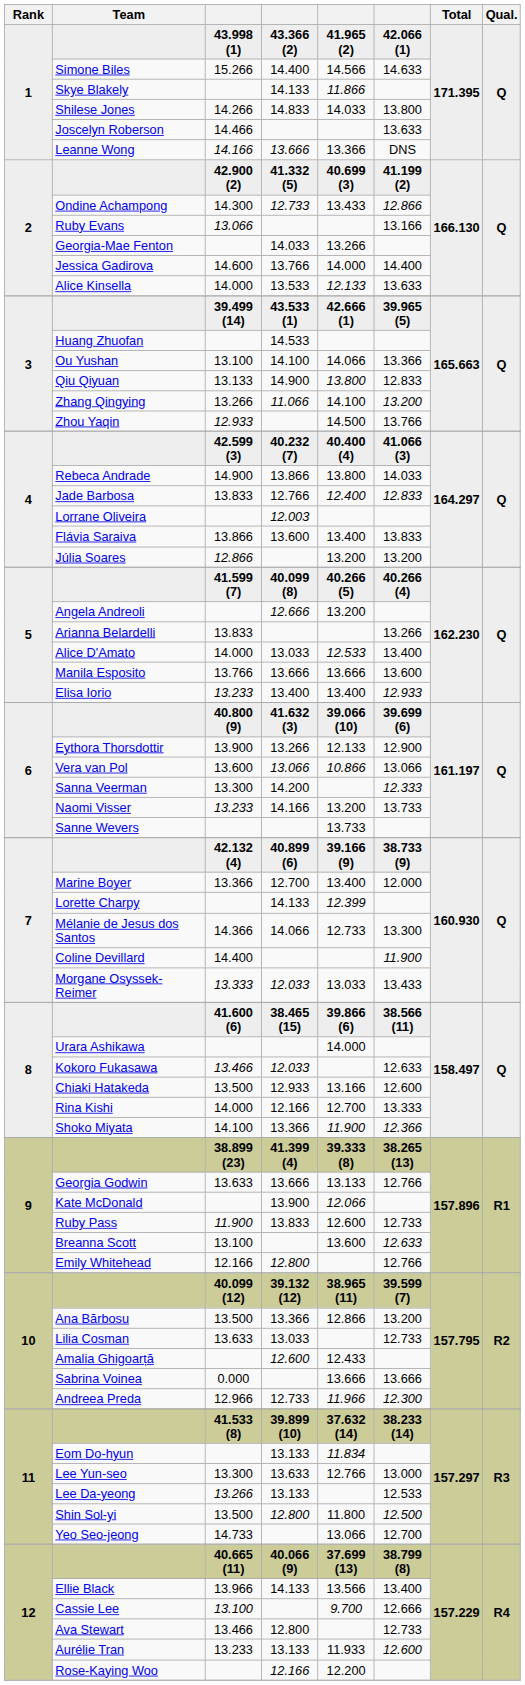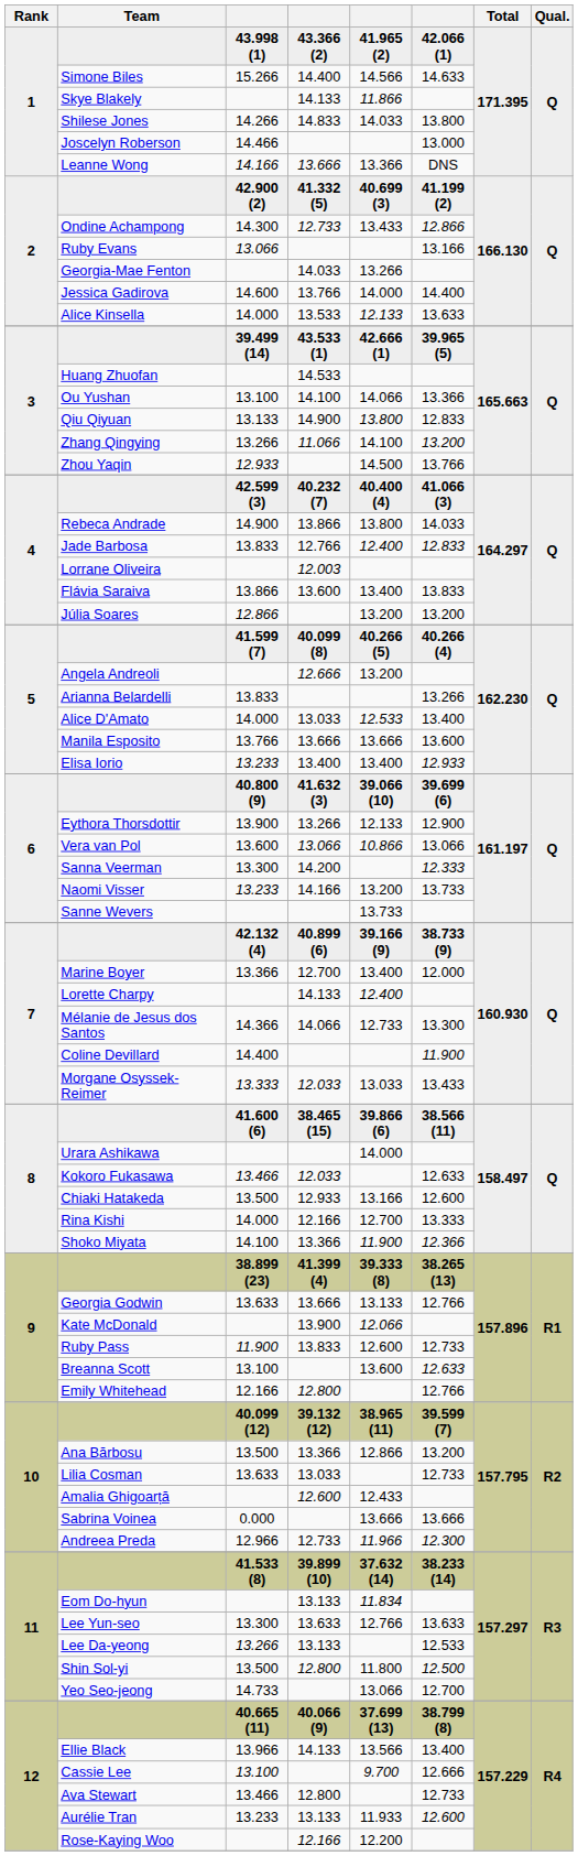 <table class="wikitable sortable" style="text-align:center; font-size:95%">
 <tr>
 <th scope="col" style="width:50px;">Rank</th>
 <th scope="col" style="width:175px;">Team</th>
 <th scope="col" style="width:60px;"></th>
 <th scope="col" style="width:60px;"></th>
 <th scope="col" style="width:60px;"></th>
 <th scope="col" style="width:60px;"></th>
 <th>Total</th>
 <th>Qual.</th>
 </tr>
 <tr style="background:#eee;">
 <td rowspan="6"><strong>1</strong></td>
 <td style="text-align:left;"><strong></strong></td>
 <td><strong>43.998 (1)</strong></td>
 <td><strong>43.366 (2)</strong></td>
 <td><strong>41.965 (2)</strong></td>
 <td><strong>42.066 (1)</strong></td>
 <td rowspan="6"><strong>171.395</strong></td>
 <td rowspan="6"><strong>Q</strong></td>
 </tr>
 <tr>
 <td style="text-align:left;"><a href='#'>Simone Biles</a></td>
 <td>15.266</td>
 <td>14.400</td>
 <td>14.566</td>
 <td>14.633</td>
 </tr>
 <tr>
 <td style="text-align:left;"><a href='#'>Skye Blakely</a></td>
 <td></td>
 <td>14.133</td>
 <td><em>11.866</em></td>
 <td></td>
 </tr>
 <tr>
 <td style="text-align:left;"><a href='#'>Shilese Jones</a></td>
 <td>14.266</td>
 <td>14.833</td>
 <td>14.033</td>
 <td>13.800</td>
 </tr>
 <tr>
 <td style="text-align:left;"><a href='#'>Joscelyn Roberson</a></td>
 <td>14.466</td>
 <td></td>
 <td></td>
-<td>13.633</td>
+<td>13.000</td>
 </tr>
 <tr>
 <td style="text-align:left;"><a href='#'>Leanne Wong</a></td>
 <td><em>14.166</em></td>
 <td><em>13.666</em></td>
 <td>13.366</td>
 <td>DNS</td>
 </tr>
 <tr style="background:#eee;">
 <td rowspan="6"><strong>2</strong></td>
 <td style="text-align:left;"><strong></strong></td>
 <td><strong>42.900 (2)</strong></td>
 <td><strong>41.332 (5)</strong></td>
 <td><strong>40.699 (3)</strong></td>
 <td><strong>41.199 (2)</strong></td>
 <td rowspan="6"><strong>166.130</strong></td>
 <td rowspan="6"><strong>Q</strong></td>
 </tr>
 <tr>
 <td style="text-align:left;"><a href='#'>Ondine Achampong</a></td>
 <td>14.300</td>
 <td><em>12.733</em></td>
 <td>13.433</td>
 <td><em>12.866</em></td>
 </tr>
 <tr>
 <td style="text-align:left;"><a href='#'>Ruby Evans</a></td>
 <td><em>13.066</em></td>
 <td></td>
 <td></td>
 <td>13.166</td>
 </tr>
 <tr>
 <td style="text-align:left;"><a href='#'>Georgia-Mae Fenton</a></td>
 <td></td>
 <td>14.033</td>
 <td>13.266</td>
 <td></td>
 </tr>
 <tr>
 <td style="text-align:left;"><a href='#'>Jessica Gadirova</a></td>
 <td>14.600</td>
 <td>13.766</td>
 <td>14.000</td>
 <td>14.400</td>
 </tr>
 <tr>
 <td style="text-align:left;"><a href='#'>Alice Kinsella</a></td>
 <td>14.000</td>
 <td>13.533</td>
 <td><em>12.133</em></td>
 <td>13.633</td>
 </tr>
 <tr>
 </tr>
 <tr style="background:#eee;">
 <td rowspan="6"><strong>3</strong></td>
 <td style="text-align:left;"><strong></strong></td>
 <td><strong>39.499 (14)</strong></td>
 <td><strong>43.533 (1)</strong></td>
 <td><strong>42.666 (1)</strong></td>
 <td><strong>39.965 (5)</strong></td>
 <td rowspan="6"><strong>165.663</strong></td>
 <td rowspan="6"><strong>Q</strong></td>
 </tr>
 <tr>
 <td style="text-align:left;"><a href='#'>Huang Zhuofan</a></td>
 <td></td>
 <td>14.533</td>
 <td></td>
 <td></td>
 </tr>
 <tr>
 <td style="text-align:left;"><a href='#'>Ou Yushan</a></td>
 <td>13.100</td>
 <td>14.100</td>
 <td>14.066</td>
 <td>13.366</td>
 </tr>
 <tr>
 <td style="text-align:left;"><a href='#'>Qiu Qiyuan</a></td>
 <td>13.133</td>
 <td>14.900</td>
 <td><em>13.800</em></td>
 <td>12.833</td>
 </tr>
 <tr>
 <td style="text-align:left;"><a href='#'>Zhang Qingying</a></td>
 <td>13.266</td>
 <td><em>11.066</em></td>
 <td>14.100</td>
 <td><em>13.200</em></td>
 </tr>
 <tr>
 <td style="text-align:left;"><a href='#'>Zhou Yaqin</a></td>
 <td><em>12.933</em></td>
 <td></td>
 <td>14.500</td>
 <td>13.766</td>
 </tr>
 <tr>
 </tr>
 <tr style="background:#eee;">
 <td rowspan="6"><strong>4</strong></td>
 <td style="text-align:left;"><strong></strong></td>
 <td><strong>42.599 (3)</strong></td>
 <td><strong>40.232 (7)</strong></td>
 <td><strong>40.400 (4)</strong></td>
 <td><strong>41.066 (3)</strong></td>
 <td rowspan="6"><strong>164.297</strong></td>
 <td rowspan="6"><strong>Q</strong></td>
 </tr>
 <tr>
 <td style="text-align:left;"><a href='#'>Rebeca Andrade</a></td>
 <td>14.900</td>
 <td>13.866</td>
 <td>13.800</td>
 <td>14.033</td>
 </tr>
 <tr>
 <td style="text-align:left;"><a href='#'>Jade Barbosa</a></td>
 <td>13.833</td>
 <td>12.766</td>
 <td><em>12.400</em></td>
 <td><em>12.833</em></td>
 </tr>
 <tr>
 <td style="text-align:left;"><a href='#'>Lorrane Oliveira</a></td>
 <td></td>
 <td><em>12.003</em></td>
 <td></td>
 <td></td>
 </tr>
 <tr>
 <td style="text-align:left;"><a href='#'>Flávia Saraiva</a></td>
 <td>13.866</td>
 <td>13.600</td>
 <td>13.400</td>
 <td>13.833</td>
 </tr>
 <tr>
 <td style="text-align:left;"><a href='#'>Júlia Soares</a></td>
 <td><em>12.866</em></td>
 <td></td>
 <td>13.200</td>
 <td>13.200</td>
 </tr>
 <tr>
 </tr>
 <tr style="background:#eee;">
 <td rowspan="6"><strong>5</strong></td>
 <td style="text-align:left;"><strong></strong></td>
 <td><strong>41.599 (7)</strong></td>
 <td><strong>40.099 (8)</strong></td>
 <td><strong>40.266 (5)</strong></td>
 <td><strong>40.266 (4)</strong></td>
 <td rowspan="6"><strong>162.230</strong></td>
 <td rowspan="6"><strong>Q</strong></td>
 </tr>
 <tr>
 <td style="text-align:left;"><a href='#'>Angela Andreoli</a></td>
 <td></td>
 <td><em>12.666</em></td>
 <td>13.200</td>
 <td></td>
 </tr>
 <tr>
 <td style="text-align:left;"><a href='#'>Arianna Belardelli</a></td>
 <td>13.833</td>
 <td></td>
 <td></td>
 <td>13.266</td>
 </tr>
 <tr>
 <td style="text-align:left;"><a href='#'>Alice D'Amato</a></td>
 <td>14.000</td>
 <td>13.033</td>
 <td><em>12.533</em></td>
 <td>13.400</td>
 </tr>
 <tr>
 <td style="text-align:left;"><a href='#'>Manila Esposito</a></td>
 <td>13.766</td>
 <td>13.666</td>
 <td>13.666</td>
 <td>13.600</td>
 </tr>
 <tr>
 <td style="text-align:left;"><a href='#'>Elisa Iorio</a></td>
 <td><em>13.233</em></td>
 <td>13.400</td>
 <td>13.400</td>
 <td><em>12.933</em></td>
 </tr>
 <tr>
 </tr>
 <tr style="background:#eee;">
 <td rowspan="6"><strong>6</strong></td>
 <td style="text-align:left;"><strong></strong></td>
 <td><strong>40.800 (9)</strong></td>
 <td><strong>41.632 (3)</strong></td>
 <td><strong>39.066 (10)</strong></td>
 <td><strong>39.699 (6)</strong></td>
 <td rowspan="6"><strong>161.197</strong></td>
 <td rowspan="6"><strong>Q</strong></td>
 </tr>
 <tr>
 <td style="text-align:left;"><a href='#'>Eythora Thorsdottir</a></td>
 <td>13.900</td>
 <td>13.266</td>
 <td>12.133</td>
 <td>12.900</td>
 </tr>
 <tr>
 <td style="text-align:left;"><a href='#'>Vera van Pol</a></td>
 <td>13.600</td>
 <td><em>13.066</em></td>
 <td><em>10.866</em></td>
 <td>13.066</td>
 </tr>
 <tr>
 <td style="text-align:left;"><a href='#'>Sanna Veerman</a></td>
 <td>13.300</td>
 <td>14.200</td>
 <td></td>
 <td><em>12.333</em></td>
 </tr>
 <tr>
 <td style="text-align:left;"><a href='#'>Naomi Visser</a></td>
 <td><em>13.233</em></td>
 <td>14.166</td>
 <td>13.200</td>
 <td>13.733</td>
 </tr>
 <tr>
 <td style="text-align:left;"><a href='#'>Sanne Wevers</a></td>
 <td></td>
 <td></td>
 <td>13.733</td>
 <td></td>
 </tr>
 <tr>
 </tr>
 <tr style="background:#eee;">
 <td rowspan="6"><strong>7</strong></td>
 <td style="text-align:left;"><strong></strong></td>
 <td><strong>42.132 (4)</strong></td>
 <td><strong>40.899 (6)</strong></td>
 <td><strong>39.166 (9)</strong></td>
 <td><strong>38.733 (9)</strong></td>
 <td rowspan="6"><strong>160.930</strong></td>
 <td rowspan="6"><strong>Q</strong></td>
 </tr>
 <tr>
 <td style="text-align:left;"><a href='#'>Marine Boyer</a></td>
 <td>13.366</td>
 <td>12.700</td>
 <td>13.400</td>
 <td>12.000</td>
 </tr>
 <tr>
 <td style="text-align:left;"><a href='#'>Lorette Charpy</a></td>
 <td></td>
 <td>14.133</td>
-<td><em>12.399</em></td>
+<td><em>12.400</em></td>
 <td></td>
 </tr>
 <tr>
 <td style="text-align:left;"><a href='#'>Mélanie de Jesus dos Santos</a></td>
 <td>14.366</td>
 <td>14.066</td>
 <td>12.733</td>
 <td>13.300</td>
 </tr>
 <tr>
 <td style="text-align:left;"><a href='#'>Coline Devillard</a></td>
 <td>14.400</td>
 <td></td>
 <td></td>
 <td><em>11.900</em></td>
 </tr>
 <tr>
 <td style="text-align:left;"><a href='#'>Morgane Osyssek-Reimer</a></td>
 <td><em>13.333</em></td>
 <td><em>12.033</em></td>
 <td>13.033</td>
 <td>13.433</td>
 </tr>
 <tr>
 </tr>
 <tr style="background:#eee;">
 <td rowspan="6"><strong>8</strong></td>
 <td style="text-align:left;"><strong></strong></td>
 <td><strong>41.600 (6)</strong></td>
 <td><strong>38.465 (15)</strong></td>
 <td><strong>39.866 (6)</strong></td>
 <td><strong>38.566 (11)</strong></td>
 <td rowspan="6"><strong>158.497</strong></td>
 <td rowspan="6"><strong>Q</strong></td>
 </tr>
 <tr>
 <td style="text-align:left;"><a href='#'>Urara Ashikawa</a></td>
 <td></td>
 <td></td>
 <td>14.000</td>
 <td></td>
 </tr>
 <tr>
 <td style="text-align:left;"><a href='#'>Kokoro Fukasawa</a></td>
 <td><em>13.466</em></td>
 <td><em>12.033</em></td>
 <td></td>
 <td>12.633</td>
 </tr>
 <tr>
 <td style="text-align:left;"><a href='#'>Chiaki Hatakeda</a></td>
 <td>13.500</td>
 <td>12.933</td>
 <td>13.166</td>
 <td>12.600</td>
 </tr>
 <tr>
 <td style="text-align:left;"><a href='#'>Rina Kishi</a></td>
 <td>14.000</td>
 <td>12.166</td>
 <td>12.700</td>
 <td>13.333</td>
 </tr>
 <tr>
 <td style="text-align:left;"><a href='#'>Shoko Miyata</a></td>
 <td>14.100</td>
 <td>13.366</td>
 <td><em>11.900</em></td>
 <td><em>12.366</em></td>
 </tr>
 <tr>
 </tr>
 <tr style="background:#cccc99;">
 <td rowspan="6"><strong>9</strong></td>
 <td style="text-align:left;"><strong></strong></td>
 <td><strong>38.899 (23)</strong></td>
 <td><strong>41.399 (4)</strong></td>
 <td><strong>39.333 (8)</strong></td>
 <td><strong>38.265 (13)</strong></td>
 <td rowspan="6"><strong>157.896</strong></td>
 <td rowspan="6"><strong>R1</strong></td>
 </tr>
 <tr>
 <td style="text-align:left;"><a href='#'>Georgia Godwin</a></td>
 <td>13.633</td>
 <td>13.666</td>
 <td>13.133</td>
 <td>12.766</td>
 </tr>
 <tr>
 <td style="text-align:left;"><a href='#'>Kate McDonald</a></td>
 <td></td>
 <td>13.900</td>
 <td><em>12.066</em></td>
 <td></td>
 </tr>
 <tr>
 <td style="text-align:left;"><a href='#'>Ruby Pass</a></td>
 <td><em>11.900</em></td>
 <td>13.833</td>
 <td>12.600</td>
 <td>12.733</td>
 </tr>
 <tr>
 <td style="text-align:left;"><a href='#'>Breanna Scott</a></td>
 <td>13.100</td>
 <td></td>
 <td>13.600</td>
 <td><em>12.633</em></td>
 </tr>
 <tr>
 <td style="text-align:left;"><a href='#'>Emily Whitehead</a></td>
 <td>12.166</td>
 <td><em>12.800</em></td>
 <td></td>
 <td>12.766</td>
 </tr>
 <tr>
 </tr>
 <tr style="background:#cccc99;">
 <td rowspan="6"><strong>10</strong></td>
 <td style="text-align:left;"><strong></strong></td>
 <td><strong>40.099 (12)</strong></td>
 <td><strong>39.132 (12)</strong></td>
 <td><strong>38.965 (11)</strong></td>
 <td><strong>39.599 (7)</strong></td>
 <td rowspan="6"><strong>157.795</strong></td>
 <td rowspan="6"><strong>R2</strong></td>
 </tr>
 <tr>
 <td style="text-align:left;"><a href='#'>Ana Bărbosu</a></td>
 <td>13.500</td>
 <td>13.366</td>
 <td>12.866</td>
 <td>13.200</td>
 </tr>
 <tr>
 <td style="text-align:left;"><a href='#'>Lilia Cosman</a></td>
 <td>13.633</td>
 <td>13.033</td>
 <td></td>
 <td>12.733</td>
 </tr>
 <tr>
 <td style="text-align:left;"><a href='#'>Amalia Ghigoarță</a></td>
 <td></td>
 <td><em>12.600</em></td>
 <td>12.433</td>
 <td></td>
 </tr>
 <tr>
 <td style="text-align:left;"><a href='#'>Sabrina Voinea</a></td>
 <td>0.000</td>
 <td></td>
 <td>13.666</td>
 <td>13.666</td>
 </tr>
 <tr>
 <td style="text-align:left;"><a href='#'>Andreea Preda</a></td>
 <td>12.966</td>
 <td>12.733</td>
 <td><em>11.966</em></td>
 <td><em>12.300</em></td>
 </tr>
 <tr>
 </tr>
 <tr style="background:#cccc99;">
 <td rowspan="6"><strong>11</strong></td>
 <td style="text-align:left;"><strong></strong></td>
 <td><strong>41.533 (8)</strong></td>
 <td><strong>39.899 (10)</strong></td>
 <td><strong>37.632 (14)</strong></td>
 <td><strong>38.233 (14)</strong></td>
 <td rowspan="6"><strong>157.297</strong></td>
 <td rowspan="6"><strong>R3</strong></td>
 </tr>
 <tr>
 <td style="text-align:left;"><a href='#'>Eom Do-hyun</a></td>
 <td></td>
 <td>13.133</td>
 <td><em>11.834</em></td>
 <td></td>
 </tr>
 <tr>
 <td style="text-align:left;"><a href='#'>Lee Yun-seo</a></td>
 <td>13.300</td>
 <td>13.633</td>
 <td>12.766</td>
-<td>13.000</td>
+<td>13.633</td>
 </tr>
 <tr>
 <td style="text-align:left;"><a href='#'>Lee Da-yeong</a></td>
 <td><em>13.266</em></td>
 <td>13.133</td>
 <td></td>
 <td>12.533</td>
 </tr>
 <tr>
 <td style="text-align:left;"><a href='#'>Shin Sol-yi</a></td>
 <td>13.500</td>
 <td><em>12.800</em></td>
 <td>11.800</td>
 <td><em>12.500</em></td>
 </tr>
 <tr>
 <td style="text-align:left;"><a href='#'>Yeo Seo-jeong</a></td>
 <td>14.733</td>
 <td></td>
 <td>13.066</td>
 <td>12.700</td>
 </tr>
 <tr>
 </tr>
 <tr style="background:#cccc99;">
 <td rowspan="6"><strong>12</strong></td>
 <td style="text-align:left;"><strong></strong></td>
 <td><strong>40.665 (11)</strong></td>
 <td><strong>40.066 (9)</strong></td>
 <td><strong>37.699 (13)</strong></td>
 <td><strong>38.799 (8)</strong></td>
 <td rowspan="6"><strong>157.229</strong></td>
 <td rowspan="6"><strong>R4</strong></td>
 </tr>
 <tr>
 <td style="text-align:left;"><a href='#'>Ellie Black</a></td>
 <td>13.966</td>
 <td>14.133</td>
 <td>13.566</td>
 <td>13.400</td>
 </tr>
 <tr>
 <td style="text-align:left;"><a href='#'>Cassie Lee</a></td>
 <td><em>13.100</em></td>
 <td></td>
 <td><em>9.700</em></td>
 <td>12.666</td>
 </tr>
 <tr>
 <td style="text-align:left;"><a href='#'>Ava Stewart</a></td>
 <td>13.466</td>
 <td>12.800</td>
 <td></td>
 <td>12.733</td>
 </tr>
 <tr>
 <td style="text-align:left;"><a href='#'>Aurélie Tran</a></td>
 <td>13.233</td>
 <td>13.133</td>
 <td>11.933</td>
 <td><em>12.600</em></td>
 </tr>
 <tr>
 <td style="text-align:left;"><a href='#'>Rose-Kaying Woo</a></td>
 <td></td>
 <td><em>12.166</em></td>
 <td>12.200</td>
 <td></td>
 </tr>
 <tr>
 </tr>
 </table>
